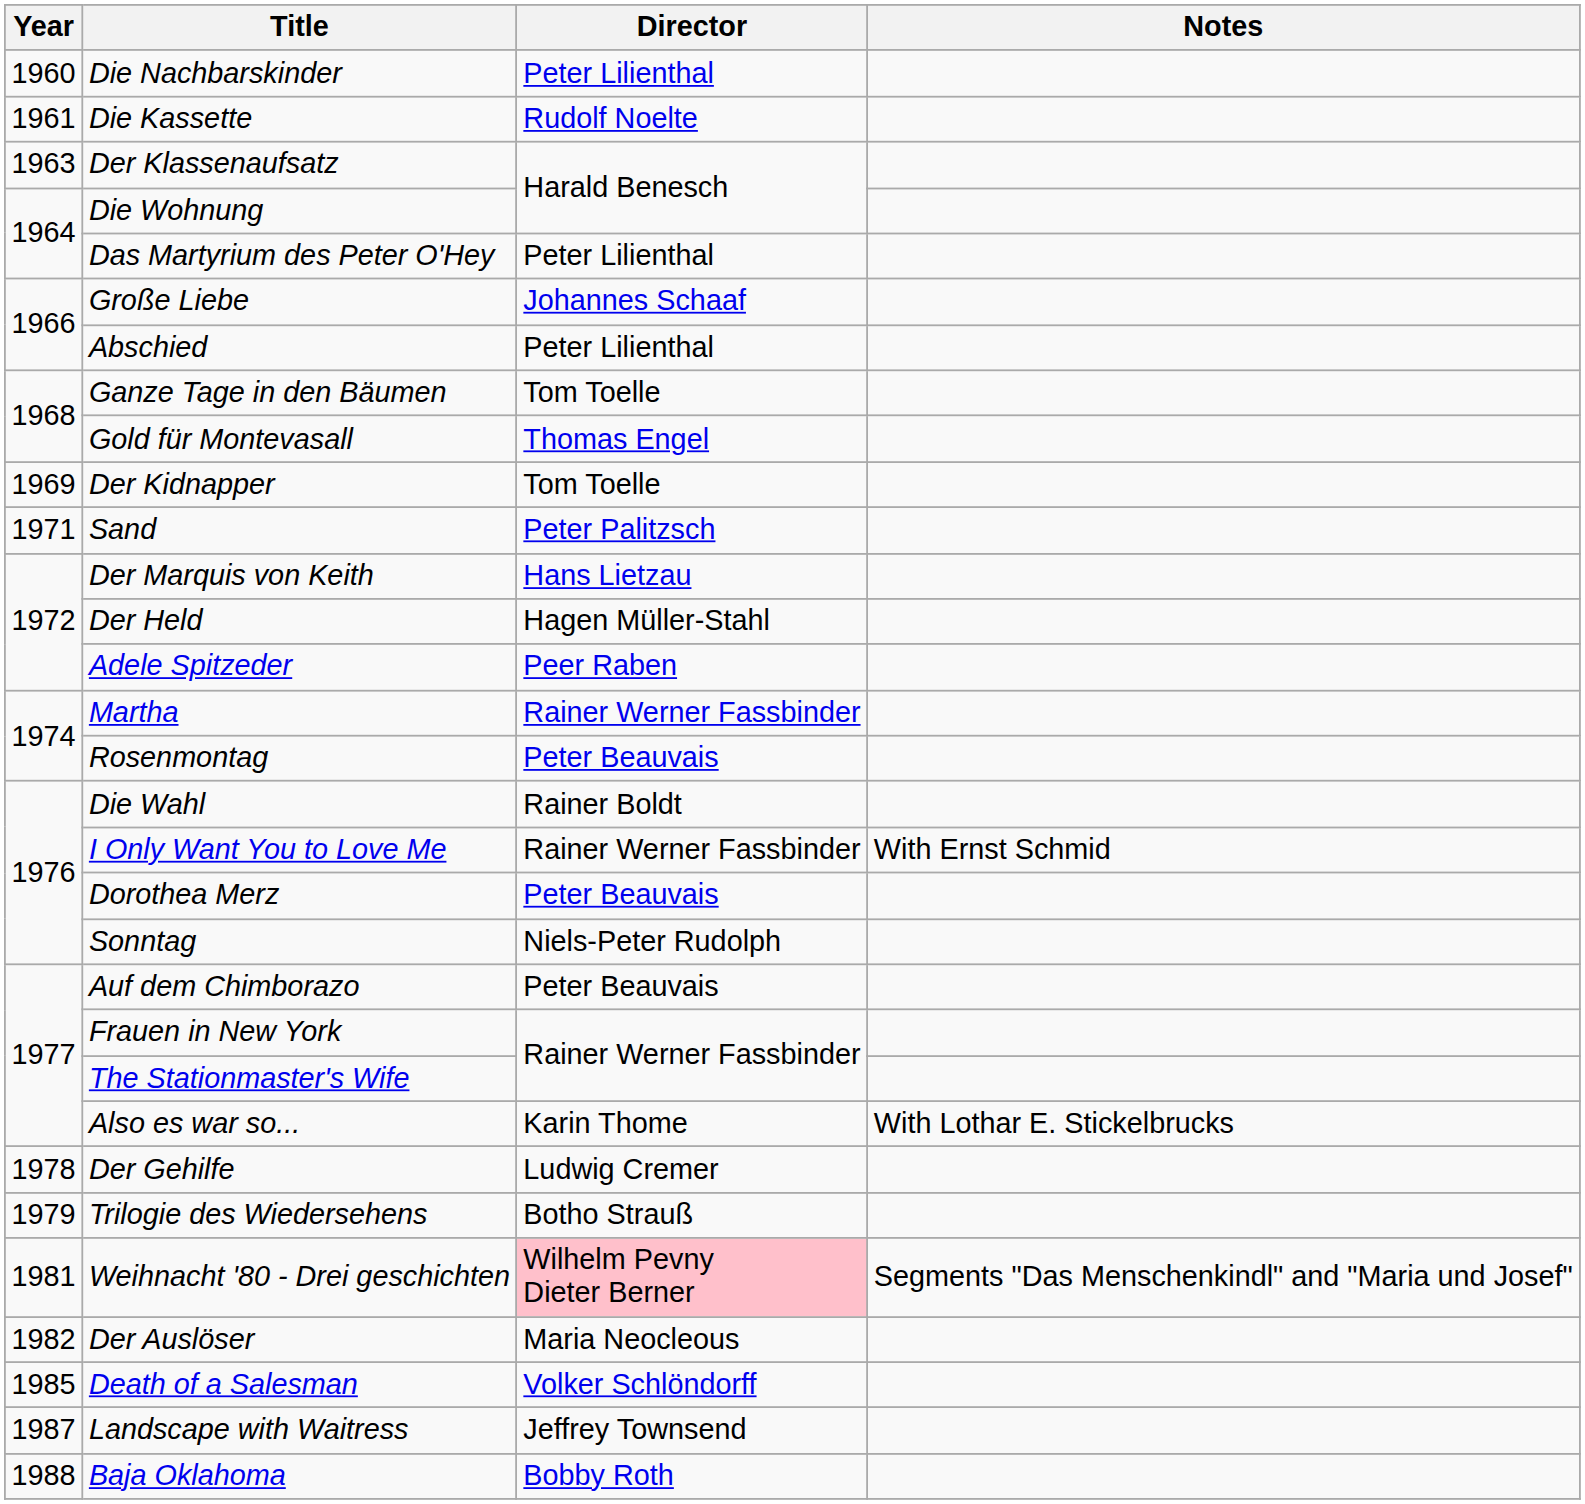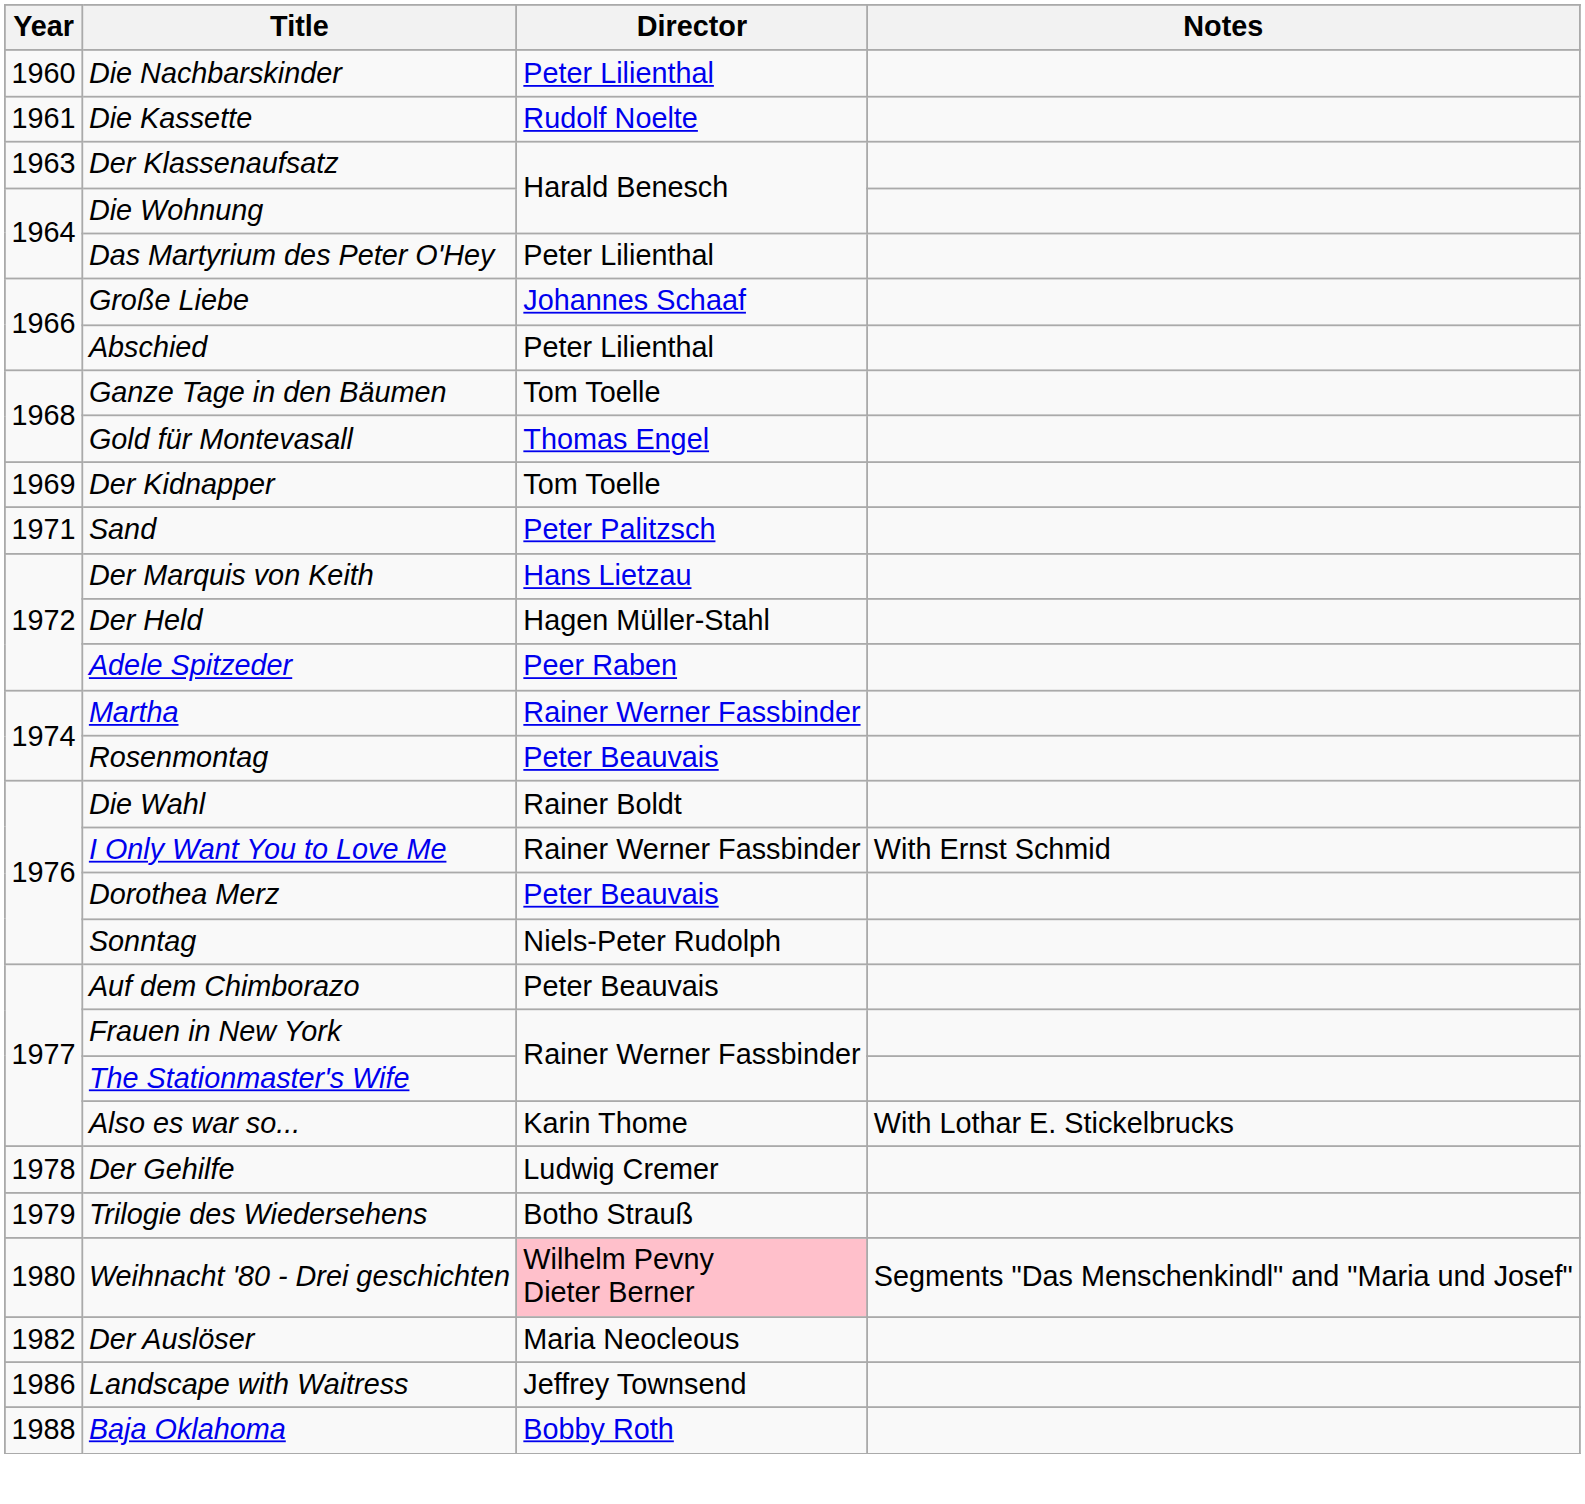 <table class="wikitable">
 <tr>
 <th>Year</th>
 <th>Title</th>
 <th>Director</th>
 <th>Notes</th>
 </tr>
 <tr>
 <td>1960</td>
 <td><em>Die Nachbarskinder</em></td>
 <td><a href='#'>Peter Lilienthal</a></td>
 <td></td>
 </tr>
 <tr>
 <td>1961</td>
 <td><em>Die Kassette</em></td>
 <td><a href='#'>Rudolf Noelte</a></td>
 <td></td>
 </tr>
 <tr>
 <td>1963</td>
 <td><em>Der Klassenaufsatz</em></td>
 <td rowspan=2>Harald Benesch</td>
 <td></td>
 </tr>
 <tr>
 <td rowspan=2>1964</td>
 <td><em>Die Wohnung</em></td>
 <td></td>
 </tr>
 <tr>
 <td><em>Das Martyrium des Peter O'Hey</em></td>
 <td>Peter Lilienthal</td>
 <td></td>
 </tr>
 <tr>
 <td rowspan=2>1966</td>
 <td><em>Große Liebe</em></td>
 <td><a href='#'>Johannes Schaaf</a></td>
 <td></td>
 </tr>
 <tr>
 <td><em>Abschied</em></td>
 <td>Peter Lilienthal</td>
 <td></td>
 </tr>
 <tr>
 <td rowspan=2>1968</td>
 <td><em>Ganze Tage in den Bäumen</em></td>
 <td>Tom Toelle</td>
 <td></td>
 </tr>
 <tr>
 <td><em>Gold für Montevasall</em></td>
 <td><a href='#'>Thomas Engel</a></td>
 <td></td>
 </tr>
 <tr>
 <td>1969</td>
 <td><em>Der Kidnapper</em></td>
 <td>Tom Toelle</td>
 <td></td>
 </tr>
 <tr>
 <td>1971</td>
 <td><em>Sand</em></td>
 <td><a href='#'>Peter Palitzsch</a></td>
 <td></td>
 </tr>
 <tr>
 <td rowspan=3>1972</td>
 <td><em>Der Marquis von Keith</em></td>
 <td><a href='#'>Hans Lietzau</a></td>
 <td></td>
 </tr>
 <tr>
 <td><em>Der Held</em></td>
 <td>Hagen Müller-Stahl</td>
 <td></td>
 </tr>
 <tr>
 <td><em><a href='#'>Adele Spitzeder</a></em></td>
 <td><a href='#'>Peer Raben</a></td>
 <td></td>
 </tr>
 <tr>
 <td rowspan=2>1974</td>
 <td><em><a href='#'>Martha</a></em></td>
 <td><a href='#'>Rainer Werner Fassbinder</a></td>
 <td></td>
 </tr>
 <tr>
 <td><em>Rosenmontag</em></td>
 <td><a href='#'>Peter Beauvais</a></td>
 <td></td>
 </tr>
 <tr>
 <td rowspan=4>1976</td>
 <td><em>Die Wahl</em></td>
 <td>Rainer Boldt</td>
 <td></td>
 </tr>
 <tr>
 <td><em><a href='#'>I Only Want You to Love Me</a></em></td>
 <td>Rainer Werner Fassbinder</td>
 <td>With Ernst Schmid</td>
 </tr>
 <tr>
 <td><em>Dorothea Merz</em></td>
 <td><a href='#'>Peter Beauvais</a></td>
 <td></td>
 </tr>
 <tr>
 <td><em>Sonntag</em></td>
 <td>Niels-Peter Rudolph</td>
 <td></td>
 </tr>
 <tr>
 <td rowspan=4>1977</td>
 <td><em>Auf dem Chimborazo</em></td>
 <td>Peter Beauvais</td>
 <td></td>
 </tr>
 <tr>
 <td><em>Frauen in New York</em></td>
 <td rowspan=2>Rainer Werner Fassbinder</td>
 <td></td>
 </tr>
 <tr>
 <td><em><a href='#'>The Stationmaster's Wife</a></em></td>
 <td></td>
 </tr>
 <tr>
 <td><em>Also es war so...</em></td>
 <td>Karin Thome</td>
 <td>With Lothar E. Stickelbrucks</td>
 </tr>
 <tr>
 <td>1978</td>
 <td><em>Der Gehilfe</em></td>
 <td>Ludwig Cremer</td>
 <td></td>
 </tr>
 <tr>
 <td>1979</td>
 <td><em>Trilogie des Wiedersehens</em></td>
 <td>Botho Strauß</td>
 <td></td>
 </tr>
 <tr>
-<td>1981</td>
+<td>1980</td>
 <td><em>Weihnacht '80 - Drei geschichten</em></td>
 <td style="background: pink;">Wilhelm Pevny<br>Dieter Berner</td>
 <td>Segments "Das Menschenkindl" and "Maria und Josef"</td>
 </tr>
 <tr>
 <td>1982</td>
 <td><em>Der Auslöser</em></td>
 <td>Maria Neocleous</td>
 <td></td>
 </tr>
 <tr>
-<td>1985</td>
-<td><em><a href='#'>Death of a Salesman</a></em></td>
-<td><a href='#'>Volker Schlöndorff</a></td>
-<td></td>
-</tr>
-<tr>
-<td>1987</td>
+<td>1986</td>
 <td><em>Landscape with Waitress</em></td>
 <td>Jeffrey Townsend</td>
 <td></td>
 </tr>
 <tr>
 <td>1988</td>
 <td><em><a href='#'>Baja Oklahoma</a></em></td>
 <td><a href='#'>Bobby Roth</a></td>
 <td></td>
 </tr>
 </table>
